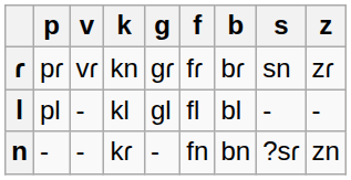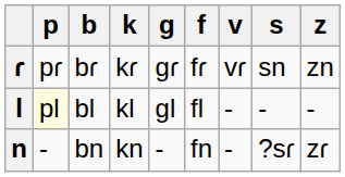 <table class="wikitable">
 <tr>
 <th></th>
 <th>p</th>
-<th>v</th>
+<th>b</th>
 <th>k</th>
 <th>g</th>
 <th>f</th>
-<th>b</th>
+<th>v</th>
 <th>s</th>
 <th>z</th>
 </tr>
 <tr>
 <th>ɾ</th>
 <td>pɾ</td>
-<td>vɾ</td>
-<td>kn</td>
+<td>bɾ</td>
+<td>kɾ</td>
 <td>gɾ</td>
 <td>fɾ</td>
-<td>bɾ</td>
+<td>vɾ</td>
 <td>sn</td>
-<td>zɾ</td>
+<td>zn</td>
 </tr>
 <tr>
 <th>l</th>
-<td>pl</td>
-<td>-</td>
+<td style="background: lightyellow;">pl</td>
+<td>bl</td>
 <td>kl</td>
 <td>gl</td>
 <td>fl</td>
-<td>bl</td>
+<td>-</td>
 <td>-</td>
 <td>-</td>
 </tr>
 <tr>
 <th>n</th>
 <td>-</td>
-<td>-</td>
-<td>kɾ</td>
+<td>bn</td>
+<td>kn</td>
 <td>-</td>
 <td>fn</td>
-<td>bn</td>
+<td>-</td>
 <td>?sɾ</td>
-<td>zn</td>
+<td>zɾ</td>
 </tr>
 </table>
